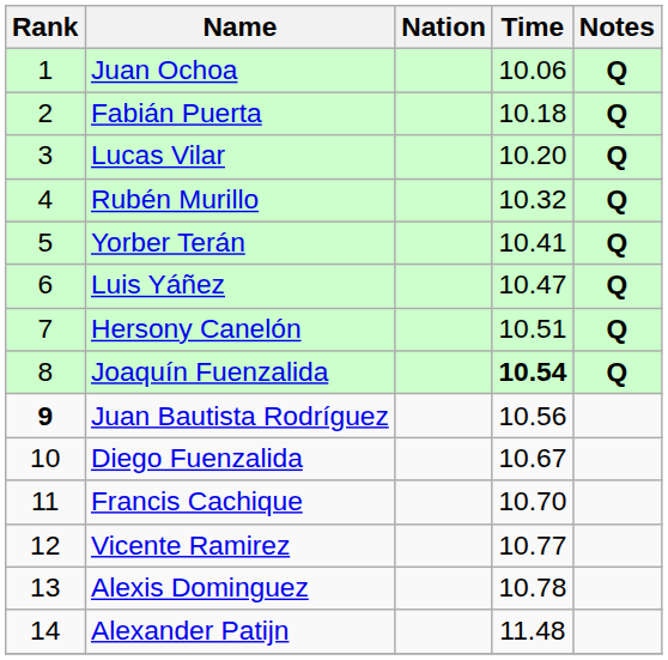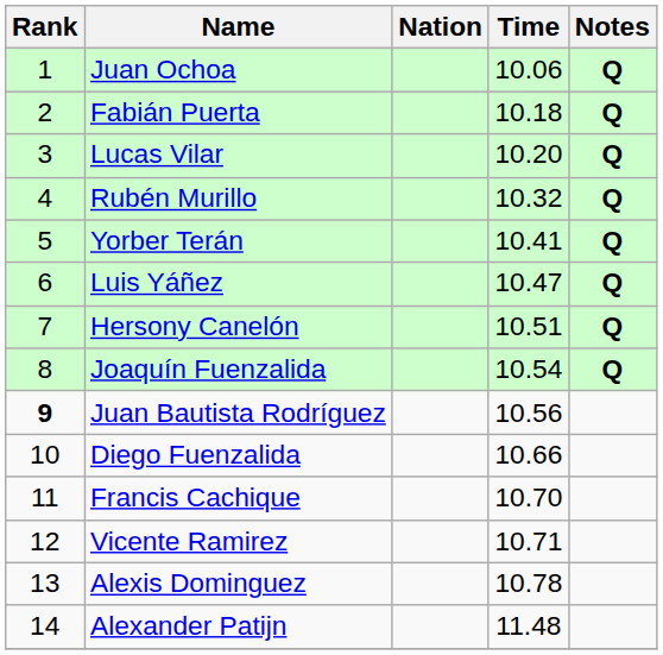 <table class="wikitable" style="text-align:center">
 <tr>
 <th>Rank</th>
 <th>Name</th>
 <th>Nation</th>
 <th>Time</th>
 <th>Notes</th>
 </tr>
 <tr bgcolor=ccffcc>
 <td>1</td>
 <td align=left><a href='#'>Juan Ochoa</a></td>
 <td align=left></td>
 <td>10.06</td>
 <td><strong>Q</strong></td>
 </tr>
 <tr bgcolor=ccffcc>
 <td>2</td>
 <td align=left><a href='#'>Fabián Puerta</a></td>
 <td align=left></td>
 <td>10.18</td>
 <td><strong>Q</strong></td>
 </tr>
 <tr bgcolor=ccffcc>
 <td>3</td>
 <td align=left><a href='#'>Lucas Vilar</a></td>
 <td align=left></td>
 <td>10.20</td>
 <td><strong>Q</strong></td>
 </tr>
 <tr bgcolor=ccffcc>
 <td>4</td>
 <td align=left><a href='#'>Rubén Murillo</a></td>
 <td align=left></td>
 <td>10.32</td>
 <td><strong>Q</strong></td>
 </tr>
 <tr bgcolor=ccffcc>
 <td>5</td>
 <td align=left><a href='#'>Yorber Terán</a></td>
 <td align=left></td>
 <td>10.41</td>
 <td><strong>Q</strong></td>
 </tr>
 <tr bgcolor=ccffcc>
 <td>6</td>
 <td align=left><a href='#'>Luis Yáñez</a></td>
 <td align=left></td>
 <td>10.47</td>
 <td><strong>Q</strong></td>
 </tr>
 <tr bgcolor=ccffcc>
 <td>7</td>
 <td align=left><a href='#'>Hersony Canelón</a></td>
 <td align=left></td>
 <td>10.51</td>
 <td><strong>Q</strong></td>
 </tr>
 <tr bgcolor=ccffcc>
 <td>8</td>
 <td align=left><a href='#'>Joaquín Fuenzalida</a></td>
 <td align=left></td>
-<td><strong>10.54</strong></td>
+<td>10.54</td>
 <td><strong>Q</strong></td>
 </tr>
 <tr>
 <td><strong>9</strong></td>
 <td align=left><a href='#'>Juan Bautista Rodríguez</a></td>
 <td align=left></td>
 <td>10.56</td>
 <td></td>
 </tr>
 <tr>
 <td>10</td>
 <td align=left><a href='#'>Diego Fuenzalida</a></td>
 <td align=left></td>
-<td>10.67</td>
+<td>10.66</td>
 <td></td>
 </tr>
 <tr>
 <td>11</td>
 <td align=left><a href='#'>Francis Cachique</a></td>
 <td align=left></td>
 <td>10.70</td>
 <td></td>
 </tr>
 <tr>
 <td>12</td>
 <td align=left><a href='#'>Vicente Ramirez</a></td>
 <td align=left></td>
-<td>10.77</td>
+<td>10.71</td>
 <td></td>
 </tr>
 <tr>
 <td>13</td>
 <td align=left><a href='#'>Alexis Dominguez</a></td>
 <td align=left></td>
 <td>10.78</td>
 <td></td>
 </tr>
 <tr>
 <td>14</td>
 <td align=left><a href='#'>Alexander Patijn</a></td>
 <td align=left></td>
 <td>11.48</td>
 <td></td>
 </tr>
 <tr>
 </tr>
 </table>
